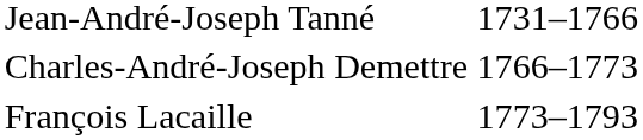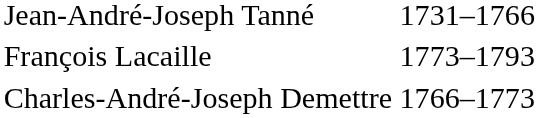 <table>
 <tr>
 <td>Jean-André-Joseph Tanné</td>
 <td>1731–1766</td>
 </tr>
 <tr>
+<td>François Lacaille</td>
+<td>1773–1793</td>
+</tr>
+<tr>
 <td>Charles-André-Joseph Demettre</td>
 <td>1766–1773</td>
 </tr>
-<tr>
-<td>François Lacaille</td>
-<td>1773–1793</td>
-</tr>
 </table>
